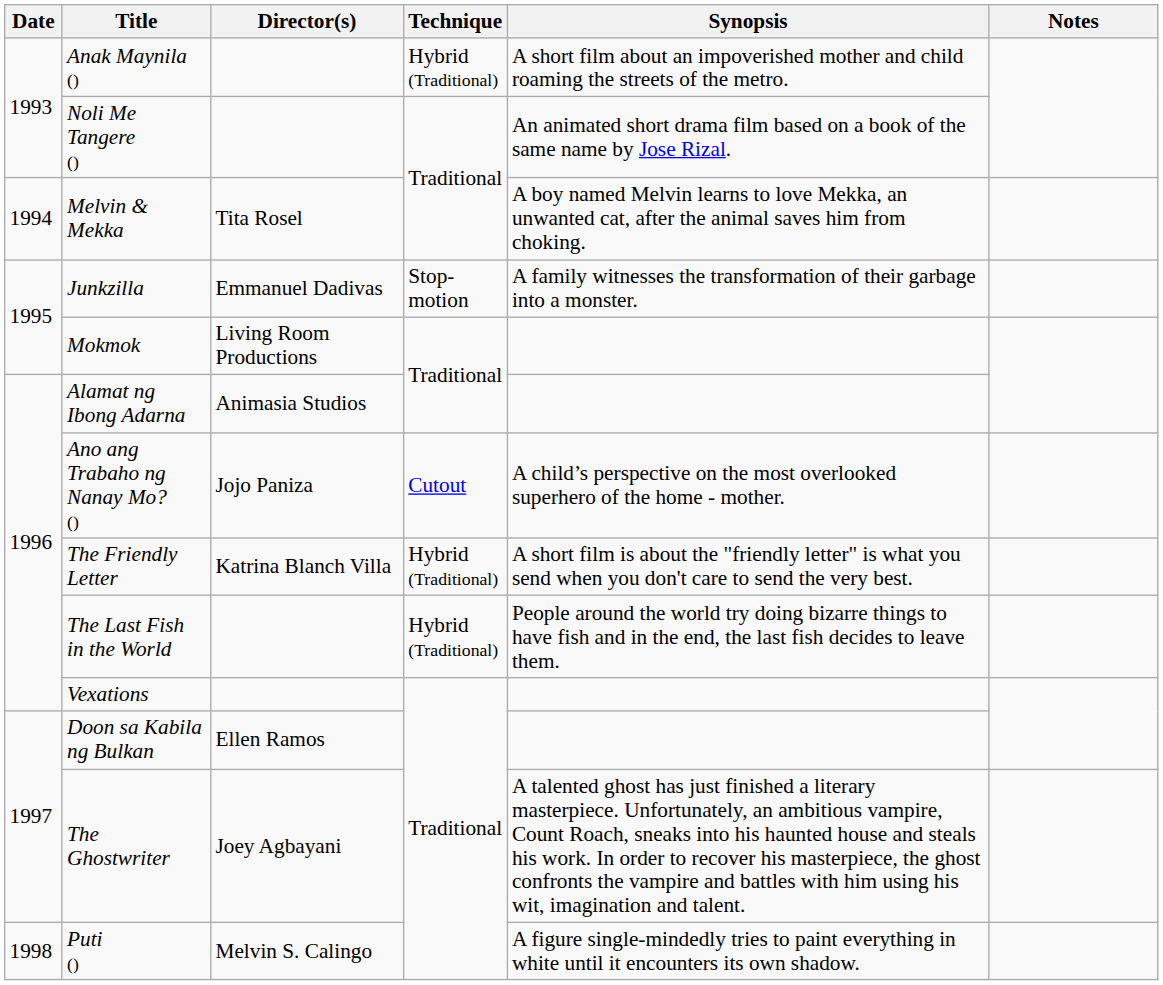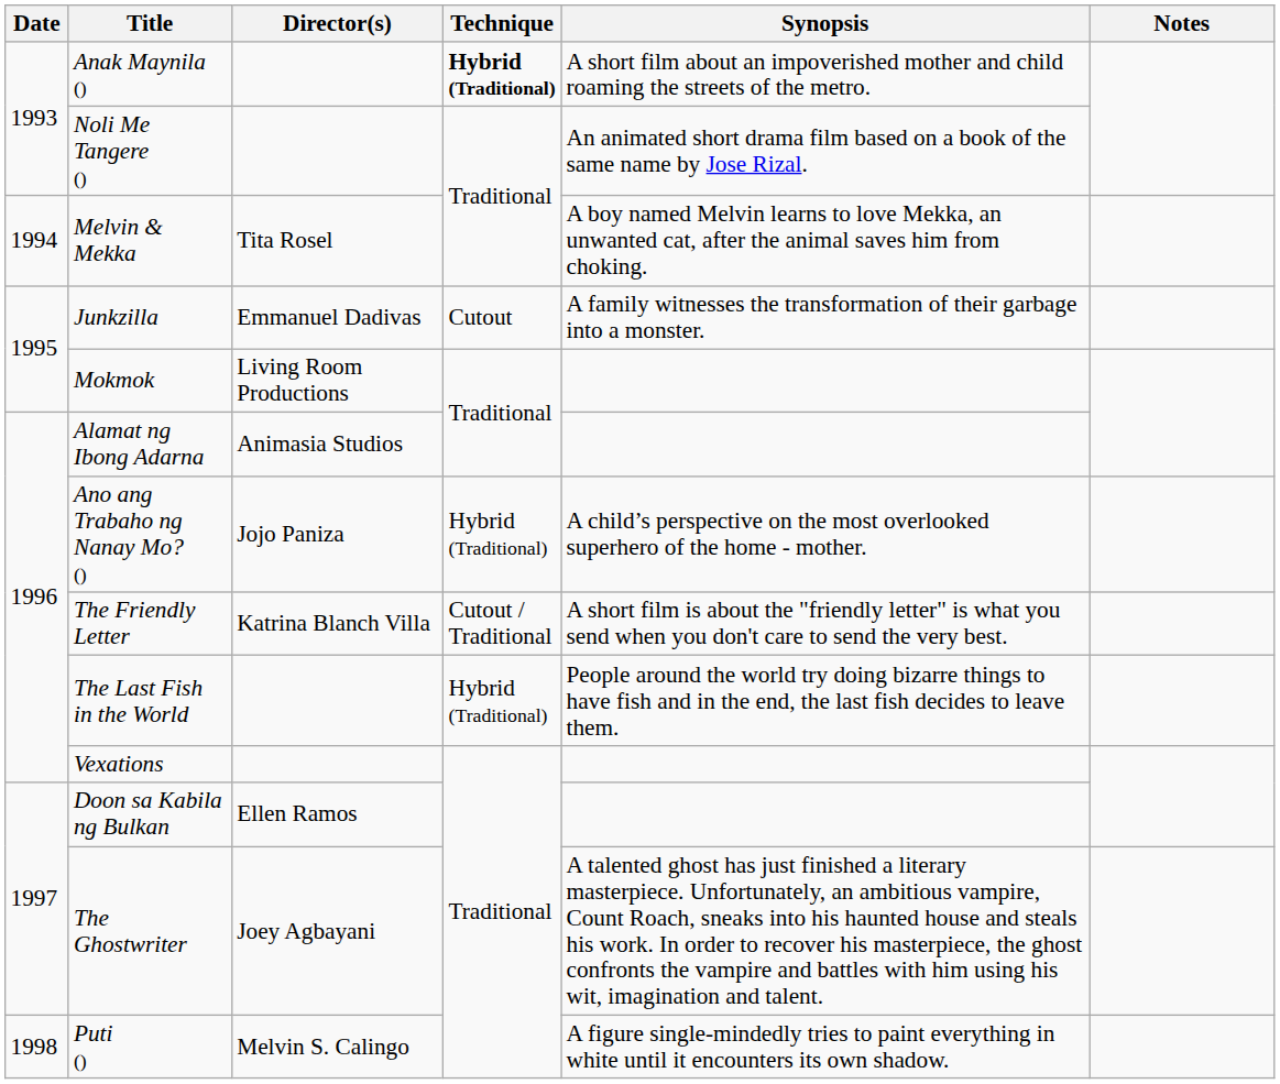 <table class="wikitable sortable">
 <tr>
 <th width="5%">Date</th>
 <th width="13%">Title</th>
 <th width="17%">Director(s)</th>
 <th width="7%">Technique</th>
 <th width="43%">Synopsis</th>
 <th width="15%">Notes</th>
 </tr>
 <tr>
 <td rowspan="2">1993</td>
 <td><em>Anak Maynila</em><br><small>()</small></td>
 <td></td>
-<td>Hybrid<br><small>(Traditional)</small></td>
+<td><strong>Hybrid<br><small>(Traditional)</small></strong></td>
 <td>A short film about an impoverished mother and child roaming the streets of the metro.</td>
 <td rowspan="2"></td>
 </tr>
 <tr>
 <td><em>Noli Me Tangere</em><br><small>()</small></td>
 <td></td>
 <td rowspan="2">Traditional</td>
 <td>An animated short drama film based on a book of the same name by <a href='#'>Jose Rizal</a>.</td>
 </tr>
 <tr>
 <td>1994</td>
 <td><em>Melvin & Mekka</em></td>
 <td>Tita Rosel</td>
 <td>A boy named Melvin learns to love Mekka, an unwanted cat, after the animal saves him from choking.</td>
 <td></td>
 </tr>
 <tr>
 <td rowspan="2">1995</td>
 <td><em>Junkzilla</em></td>
 <td>Emmanuel Dadivas</td>
-<td>Stop-motion</td>
+<td>Cutout</td>
 <td>A family witnesses the transformation of their garbage into a monster.</td>
 <td></td>
 </tr>
 <tr>
 <td><em>Mokmok</em></td>
 <td>Living Room Productions</td>
 <td rowspan="2">Traditional</td>
 <td></td>
 <td rowspan="2"></td>
 </tr>
 <tr>
 <td rowspan="5">1996</td>
 <td><em>Alamat ng Ibong Adarna</em></td>
 <td>Animasia Studios</td>
 <td></td>
 </tr>
 <tr>
 <td><em>Ano ang Trabaho ng Nanay Mo?</em><br><small>()</small></td>
 <td>Jojo Paniza</td>
-<td><a href='#'>Cutout</a></td>
+<td>Hybrid<br><small>(Traditional)</small></td>
 <td>A child’s perspective on the most overlooked superhero of the home - mother.</td>
 <td></td>
 </tr>
 <tr>
 <td><em>The Friendly Letter</em></td>
 <td>Katrina Blanch Villa</td>
-<td>Hybrid<br><small>(Traditional)</small></td>
+<td>Cutout / Traditional</td>
 <td>A short film is about the "friendly letter" is what you send when you don't care to send the very best.</td>
 <td></td>
 </tr>
 <tr>
 <td><em>The Last Fish in the World</em></td>
 <td></td>
 <td>Hybrid<br><small>(Traditional)</small></td>
 <td>People around the world try doing bizarre things to have fish and in the end, the last fish decides to leave them.</td>
 <td></td>
 </tr>
 <tr>
 <td><em>Vexations</em></td>
 <td></td>
 <td rowspan="4">Traditional</td>
 <td></td>
 <td rowspan="2"></td>
 </tr>
 <tr>
 <td rowspan="2">1997</td>
 <td><em>Doon sa Kabila ng Bulkan</em></td>
 <td>Ellen Ramos</td>
 <td></td>
 </tr>
 <tr>
 <td><em>The Ghostwriter</em></td>
 <td>Joey Agbayani</td>
 <td>A talented ghost has just finished a literary masterpiece. Unfortunately, an ambitious vampire, Count Roach, sneaks into his haunted house and steals his work. In order to recover his masterpiece, the ghost confronts the vampire and battles with him using his wit, imagination and talent.</td>
 <td></td>
 </tr>
 <tr>
 <td>1998</td>
 <td><em>Puti</em><br><small>()</small></td>
 <td>Melvin S. Calingo</td>
 <td>A figure single-mindedly tries to paint everything in white until it encounters its own shadow.</td>
 <td></td>
 </tr>
 </table>
